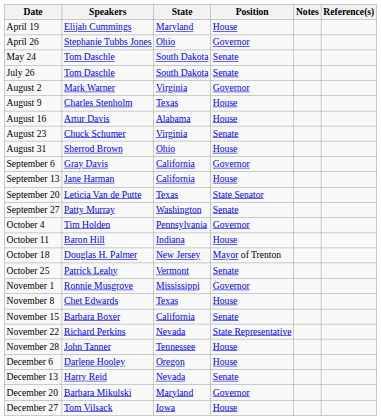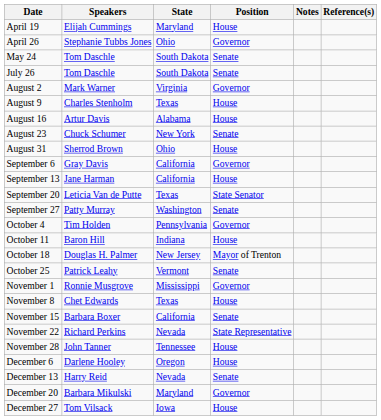 <table class="wikitable sortable mw-collapsible mw-collapsed">
 <tr>
 <th style="text-align: center;">Date</th>
 <th style="text-align: center;">Speakers</th>
 <th style="text-align: center;">State</th>
 <th style="text-align: center;">Position</th>
 <th style="text-align: center;">Notes</th>
 <th style="text-align: center;">Reference(s)</th>
 </tr>
 <tr>
 <td>April 19</td>
 <td><a href='#'>Elijah Cummings</a></td>
 <td><a href='#'>Maryland</a></td>
 <td><a href='#'>House</a></td>
 <td></td>
 <td></td>
 </tr>
 <tr>
 <td>April 26</td>
 <td><a href='#'>Stephanie Tubbs Jones</a></td>
 <td><a href='#'>Ohio</a></td>
 <td><a href='#'>Governor</a></td>
 <td></td>
 <td></td>
 </tr>
 <tr>
 <td>May 24</td>
 <td><a href='#'>Tom Daschle</a></td>
 <td><a href='#'>South Dakota</a></td>
 <td><a href='#'>Senate</a></td>
 <td></td>
 <td></td>
 </tr>
 <tr>
 <td>July 26</td>
 <td><a href='#'>Tom Daschle</a></td>
 <td><a href='#'>South Dakota</a></td>
 <td><a href='#'>Senate</a></td>
 <td></td>
 <td></td>
 </tr>
 <tr>
 <td>August 2</td>
 <td><a href='#'>Mark Warner</a></td>
 <td><a href='#'>Virginia</a></td>
 <td><a href='#'>Governor</a></td>
 <td></td>
 <td></td>
 </tr>
 <tr>
 <td>August 9</td>
 <td><a href='#'>Charles Stenholm</a></td>
 <td><a href='#'>Texas</a></td>
 <td><a href='#'>House</a></td>
 <td></td>
 <td></td>
 </tr>
 <tr>
 <td>August 16</td>
 <td><a href='#'>Artur Davis</a></td>
 <td><a href='#'>Alabama</a></td>
 <td><a href='#'>House</a></td>
 <td></td>
 <td></td>
 </tr>
 <tr>
 <td>August 23</td>
 <td><a href='#'>Chuck Schumer</a></td>
-<td><a href='#'>Virginia</a></td>
+<td><a href='#'>New York</a></td>
 <td><a href='#'>Senate</a></td>
 <td></td>
 <td></td>
 </tr>
 <tr>
 <td>August 31</td>
 <td><a href='#'>Sherrod Brown</a></td>
 <td><a href='#'>Ohio</a></td>
 <td><a href='#'>House</a></td>
 <td></td>
 <td></td>
 </tr>
 <tr>
 <td>September 6</td>
 <td><a href='#'>Gray Davis</a></td>
 <td><a href='#'>California</a></td>
 <td><a href='#'>Governor</a></td>
 <td></td>
 <td></td>
 </tr>
 <tr>
 <td>September 13</td>
 <td><a href='#'>Jane Harman</a></td>
 <td><a href='#'>California</a></td>
 <td><a href='#'>House</a></td>
 <td></td>
 <td></td>
 </tr>
 <tr>
 <td>September 20</td>
 <td><a href='#'>Leticia Van de Putte</a></td>
 <td><a href='#'>Texas</a></td>
 <td><a href='#'>State Senator</a></td>
 <td></td>
 <td></td>
 </tr>
 <tr>
 <td>September 27</td>
 <td><a href='#'>Patty Murray</a></td>
 <td><a href='#'>Washington</a></td>
 <td><a href='#'>Senate</a></td>
 <td></td>
 <td></td>
 </tr>
 <tr>
 <td>October 4</td>
 <td><a href='#'>Tim Holden</a></td>
 <td><a href='#'>Pennsylvania</a></td>
 <td><a href='#'>Governor</a></td>
 <td></td>
 <td></td>
 </tr>
 <tr>
 <td>October 11</td>
 <td><a href='#'>Baron Hill</a></td>
 <td><a href='#'>Indiana</a></td>
 <td><a href='#'>House</a></td>
 <td></td>
 <td></td>
 </tr>
 <tr>
 <td>October 18</td>
 <td><a href='#'>Douglas H. Palmer</a></td>
 <td><a href='#'>New Jersey</a></td>
 <td><a href='#'>Mayor</a> of Trenton</td>
 <td></td>
 <td></td>
 </tr>
 <tr>
 <td>October 25</td>
 <td><a href='#'>Patrick Leahy</a></td>
 <td><a href='#'>Vermont</a></td>
 <td><a href='#'>Senate</a></td>
 <td></td>
 <td></td>
 </tr>
 <tr>
 <td>November 1</td>
 <td><a href='#'>Ronnie Musgrove</a></td>
 <td><a href='#'>Mississippi</a></td>
 <td><a href='#'>Governor</a></td>
 <td></td>
 <td></td>
 </tr>
 <tr>
 <td>November 8</td>
 <td><a href='#'>Chet Edwards</a></td>
 <td><a href='#'>Texas</a></td>
 <td><a href='#'>House</a></td>
 <td></td>
 <td></td>
 </tr>
 <tr>
 <td>November 15</td>
 <td><a href='#'>Barbara Boxer</a></td>
 <td><a href='#'>California</a></td>
 <td><a href='#'>Senate</a></td>
 <td></td>
 <td></td>
 </tr>
 <tr>
 <td>November 22</td>
 <td><a href='#'>Richard Perkins</a></td>
 <td><a href='#'>Nevada</a></td>
 <td><a href='#'>State Representative</a></td>
 <td></td>
 <td></td>
 </tr>
 <tr>
 <td>November 28</td>
 <td><a href='#'>John Tanner</a></td>
 <td><a href='#'>Tennessee</a></td>
 <td><a href='#'>House</a></td>
 <td></td>
 <td></td>
 </tr>
 <tr>
 <td>December 6</td>
 <td><a href='#'>Darlene Hooley</a></td>
 <td><a href='#'>Oregon</a></td>
 <td><a href='#'>House</a></td>
 <td></td>
 <td></td>
 </tr>
 <tr>
 <td>December 13</td>
 <td><a href='#'>Harry Reid</a></td>
 <td><a href='#'>Nevada</a></td>
 <td><a href='#'>Senate</a></td>
 <td></td>
 <td></td>
 </tr>
 <tr>
 <td>December 20</td>
 <td><a href='#'>Barbara Mikulski</a></td>
 <td><a href='#'>Maryland</a></td>
 <td><a href='#'>Governor</a></td>
 <td></td>
 <td></td>
 </tr>
 <tr>
 <td>December 27</td>
 <td><a href='#'>Tom Vilsack</a></td>
 <td><a href='#'>Iowa</a></td>
 <td><a href='#'>House</a></td>
 <td></td>
 <td></td>
 </tr>
 </table>
